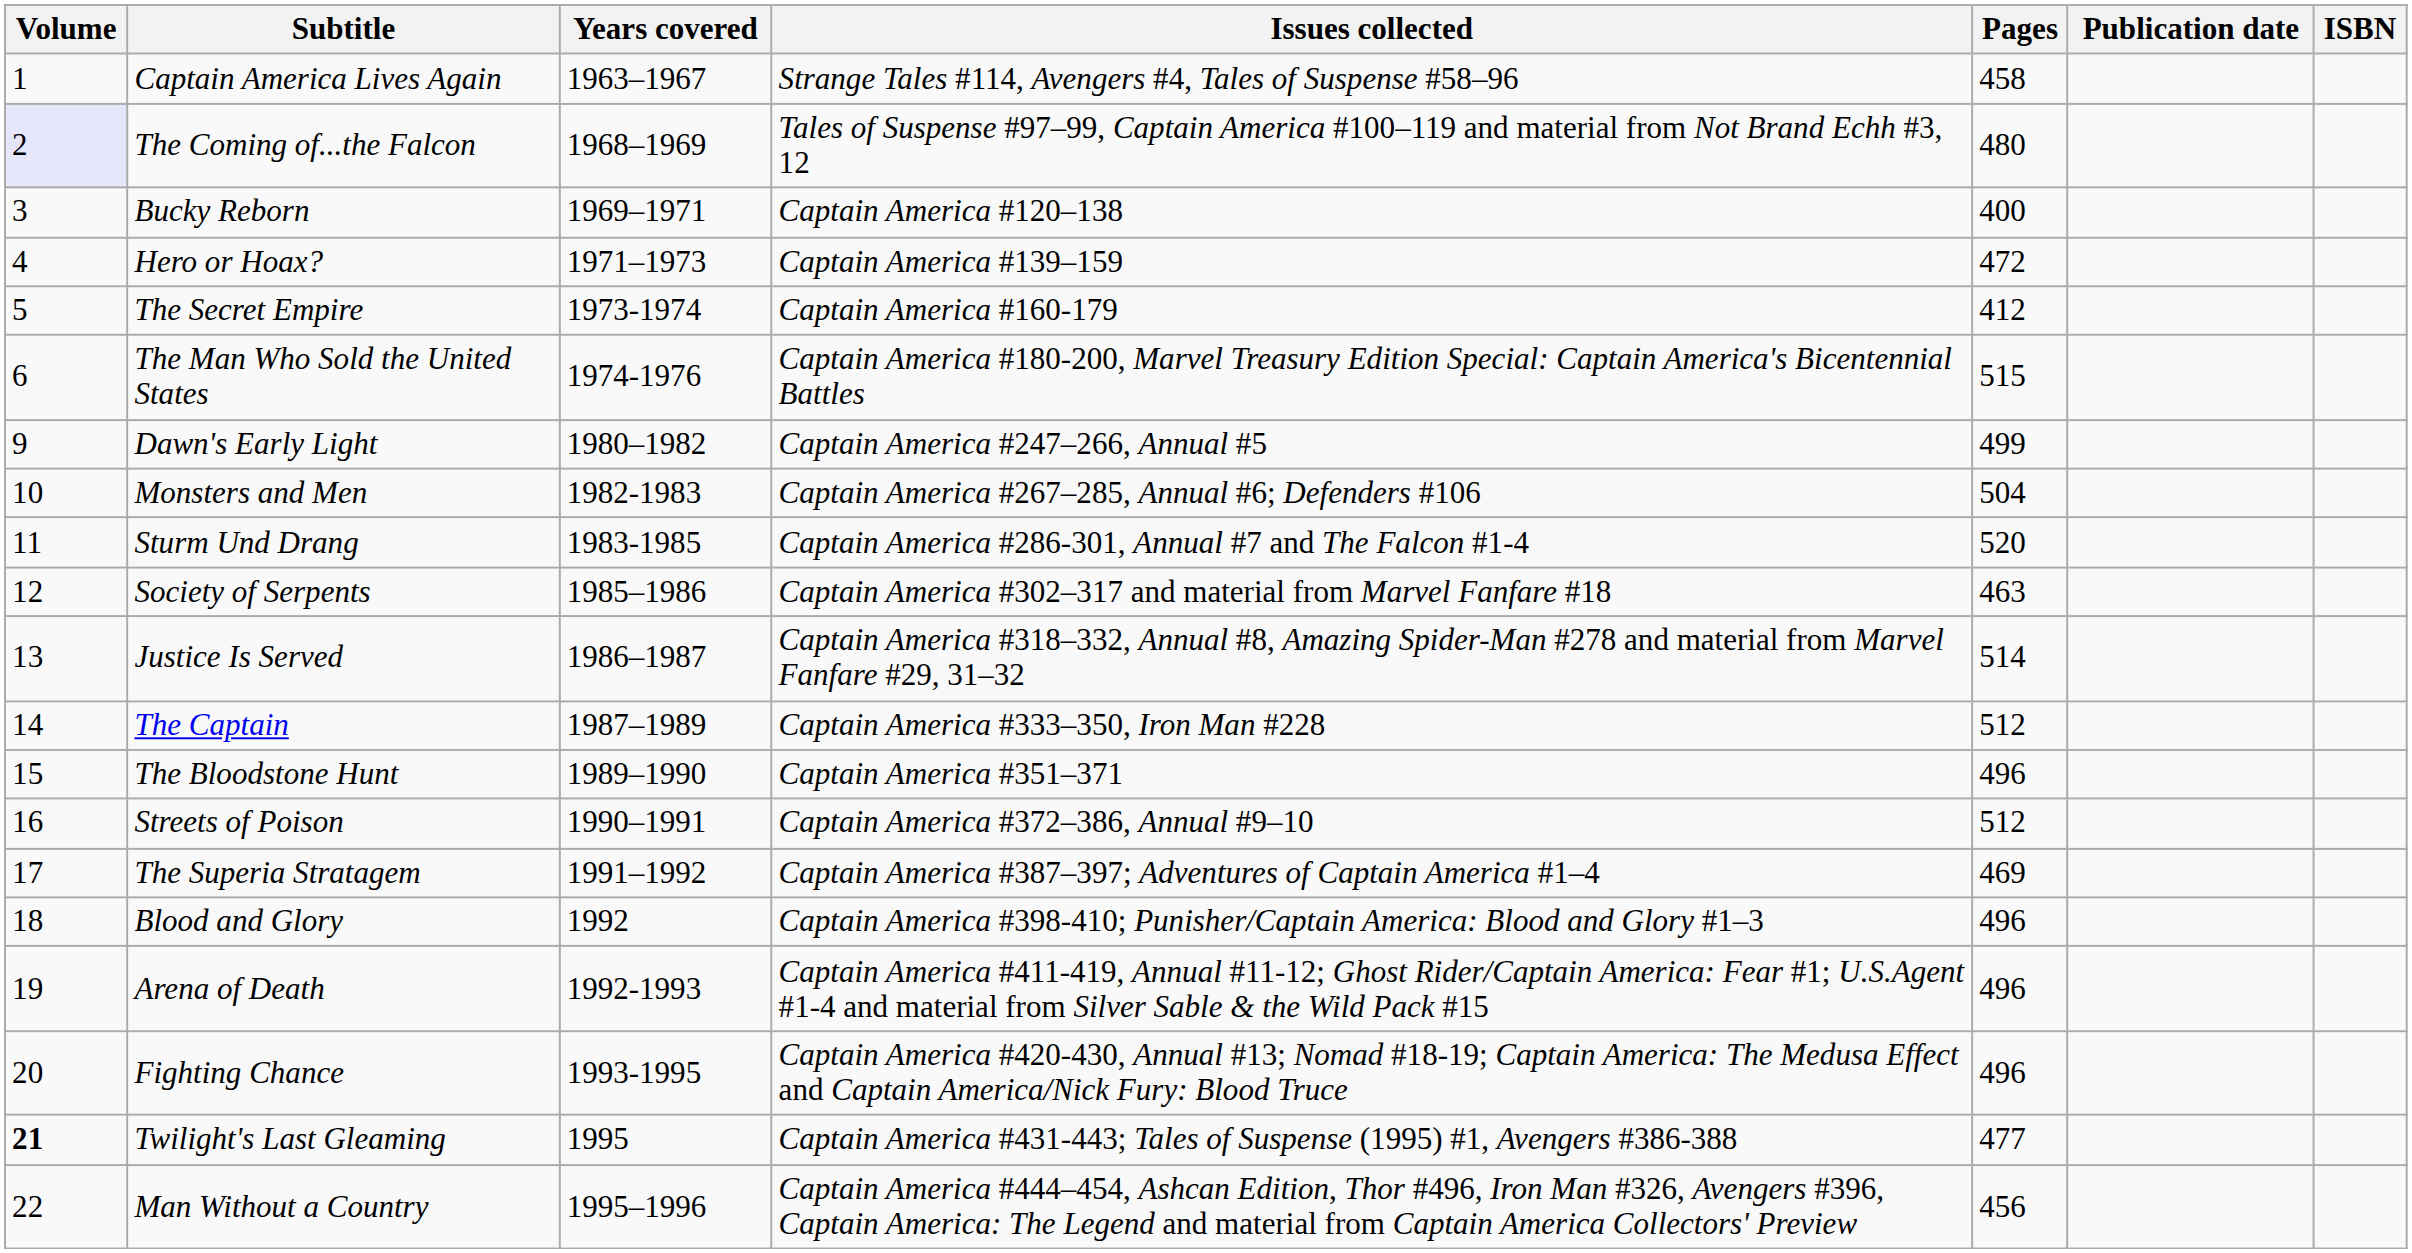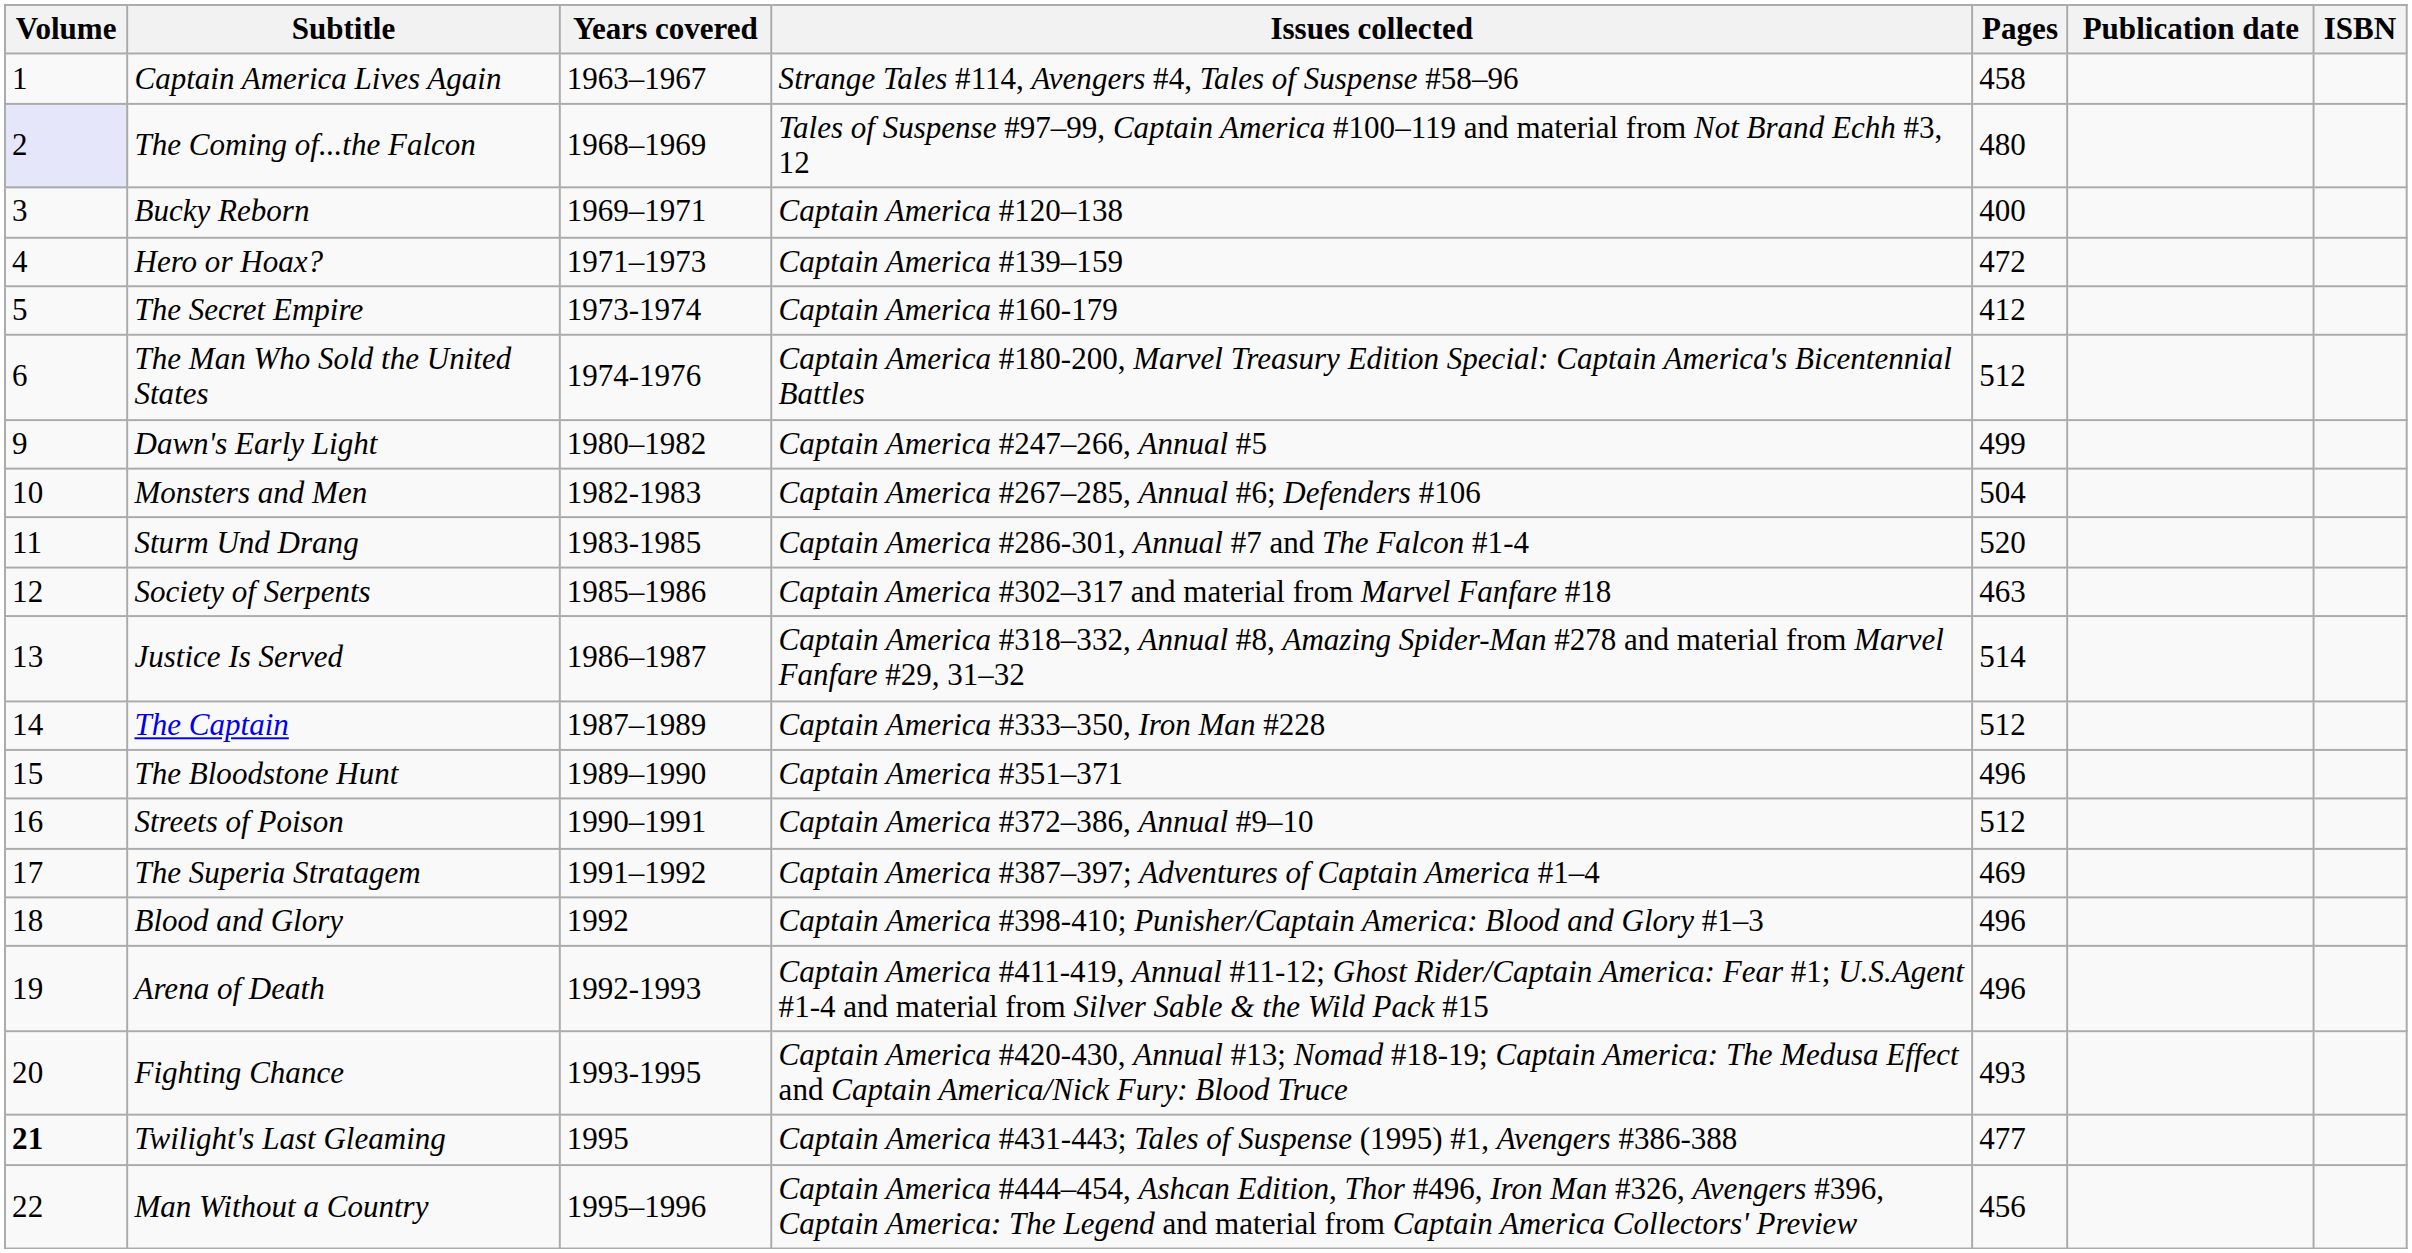 <table class="wikitable sortable" width=98%>
 <tr>
 <th>Volume</th>
 <th width="18%">Subtitle</th>
 <th>Years covered</th>
 <th class="unsortable" width="50%">Issues collected</th>
 <th>Pages</th>
 <th>Publication date</th>
 <th class="unsortable">ISBN</th>
 </tr>
 <tr>
 <td>1</td>
 <td><em>Captain America Lives Again</em></td>
 <td>1963–1967</td>
 <td><em>Strange Tales</em> #114, <em>Avengers</em> #4, <em>Tales of Suspense</em> #58–96</td>
 <td>458</td>
 <td></td>
 <td></td>
 </tr>
 <tr>
 <td style="background: lavender;">2</td>
 <td><em>The Coming of...the Falcon</em></td>
 <td>1968–1969</td>
 <td><em>Tales of Suspense</em> #97–99, <em>Captain America</em> #100–119 and material from  <em>Not Brand Echh</em> #3, 12</td>
 <td>480</td>
 <td></td>
 <td></td>
 </tr>
 <tr>
 <td>3</td>
 <td><em>Bucky Reborn</em></td>
 <td>1969–1971</td>
 <td><em>Captain America</em> #120–138</td>
 <td>400</td>
 <td></td>
 <td></td>
 </tr>
 <tr>
 <td>4</td>
 <td><em>Hero or Hoax?</em></td>
 <td>1971–1973</td>
 <td><em>Captain America</em> #139–159</td>
 <td>472</td>
 <td></td>
 <td></td>
 </tr>
 <tr>
 <td>5</td>
 <td><em>The Secret Empire</em></td>
 <td>1973-1974</td>
 <td><em>Captain America</em> #160-179</td>
 <td>412</td>
 <td></td>
 <td></td>
 </tr>
 <tr>
 <td>6</td>
 <td><em>The Man Who Sold the United States</em></td>
 <td>1974-1976</td>
 <td><em>Captain America</em> #180-200, <em>Marvel Treasury Edition Special: Captain America's Bicentennial Battles</em></td>
-<td>515</td>
+<td>512</td>
 <td></td>
 <td></td>
 </tr>
 <tr>
 <td>9</td>
 <td><em>Dawn's Early Light</em></td>
 <td>1980–1982</td>
 <td><em>Captain America</em> #247–266, <em>Annual</em> #5</td>
 <td>499</td>
 <td></td>
 <td></td>
 </tr>
 <tr>
 <td>10</td>
 <td><em>Monsters and Men</em></td>
 <td>1982-1983</td>
 <td><em>Captain America</em> #267–285, <em>Annual</em> #6; <em>Defenders</em> #106</td>
 <td>504</td>
 <td></td>
 <td></td>
 </tr>
 <tr>
 <td>11</td>
 <td><em>Sturm Und Drang</em></td>
 <td>1983-1985</td>
 <td><em>Captain America</em> #286-301, <em>Annual</em> #7 and <em>The Falcon</em> #1-4</td>
 <td>520</td>
 <td></td>
 <td></td>
 </tr>
 <tr>
 <td>12</td>
 <td><em>Society of Serpents</em></td>
 <td>1985–1986</td>
 <td><em>Captain America</em> #302–317 and material from <em>Marvel Fanfare</em> #18</td>
 <td>463</td>
 <td></td>
 <td></td>
 </tr>
 <tr>
 <td>13</td>
 <td><em>Justice Is Served</em></td>
 <td>1986–1987</td>
 <td><em>Captain America</em> #318–332, <em>Annual</em> #8, <em>Amazing Spider-Man</em> #278 and material from  <em>Marvel Fanfare</em> #29, 31–32</td>
 <td>514</td>
 <td></td>
 <td></td>
 </tr>
 <tr>
 <td>14</td>
 <td><em><a href='#'>The Captain</a></em></td>
 <td>1987–1989</td>
 <td><em>Captain America</em> #333–350, <em>Iron Man</em> #228</td>
 <td>512</td>
 <td></td>
 <td></td>
 </tr>
 <tr>
 <td>15</td>
 <td><em>The Bloodstone Hunt</em></td>
 <td>1989–1990</td>
 <td><em>Captain America</em> #351–371</td>
 <td>496</td>
 <td></td>
 <td></td>
 </tr>
 <tr>
 <td>16</td>
 <td><em>Streets of Poison</em></td>
 <td>1990–1991</td>
 <td><em>Captain America</em> #372–386, <em>Annual</em> #9–10</td>
 <td>512</td>
 <td></td>
 <td></td>
 </tr>
 <tr>
 <td>17</td>
 <td><em>The Superia Stratagem</em></td>
 <td>1991–1992</td>
 <td><em>Captain America</em> #387–397; <em>Adventures of Captain America</em> #1–4</td>
 <td>469</td>
 <td></td>
 <td></td>
 </tr>
 <tr>
 <td>18</td>
 <td><em>Blood and Glory</em></td>
 <td>1992</td>
 <td><em>Captain America</em> #398-410; <em>Punisher/Captain America: Blood and Glory</em> #1–3</td>
 <td>496</td>
 <td></td>
 <td></td>
 </tr>
 <tr>
 <td>19</td>
 <td><em>Arena of Death</em></td>
 <td>1992-1993</td>
 <td><em>Captain America</em> #411-419, <em>Annual</em> #11-12; <em>Ghost Rider/Captain America: Fear</em> #1; <em>U.S.Agent</em> #1-4 and material from <em>Silver Sable & the Wild Pack</em> #15</td>
 <td>496</td>
 <td></td>
 <td></td>
 </tr>
 <tr>
 <td>20</td>
 <td><em>Fighting Chance</em></td>
 <td>1993-1995</td>
 <td><em>Captain America</em> #420-430, <em>Annual</em> #13; <em>Nomad</em> #18-19; <em>Captain America: The Medusa Effect</em> and <em>Captain America/Nick Fury: Blood Truce</em></td>
-<td>496</td>
+<td>493</td>
 <td></td>
 <td></td>
 </tr>
 <tr>
 <td><strong>21</strong></td>
 <td><em>Twilight's Last Gleaming</em></td>
 <td>1995</td>
 <td><em>Captain America</em> #431-443; <em>Tales of Suspense</em> (1995) #1, <em>Avengers</em> #386-388</td>
 <td>477</td>
 <td></td>
 <td></td>
 </tr>
 <tr>
 <td>22</td>
 <td><em>Man Without a Country</em></td>
 <td>1995–1996</td>
 <td><em>Captain America</em> #444–454, <em>Ashcan Edition</em>, <em>Thor</em> #496, <em>Iron Man</em> #326, <em>Avengers</em> #396, <em>Captain America: The Legend</em> and material from <em>Captain America Collectors' Preview</em></td>
 <td>456</td>
 <td></td>
 <td></td>
 </tr>
 </table>
